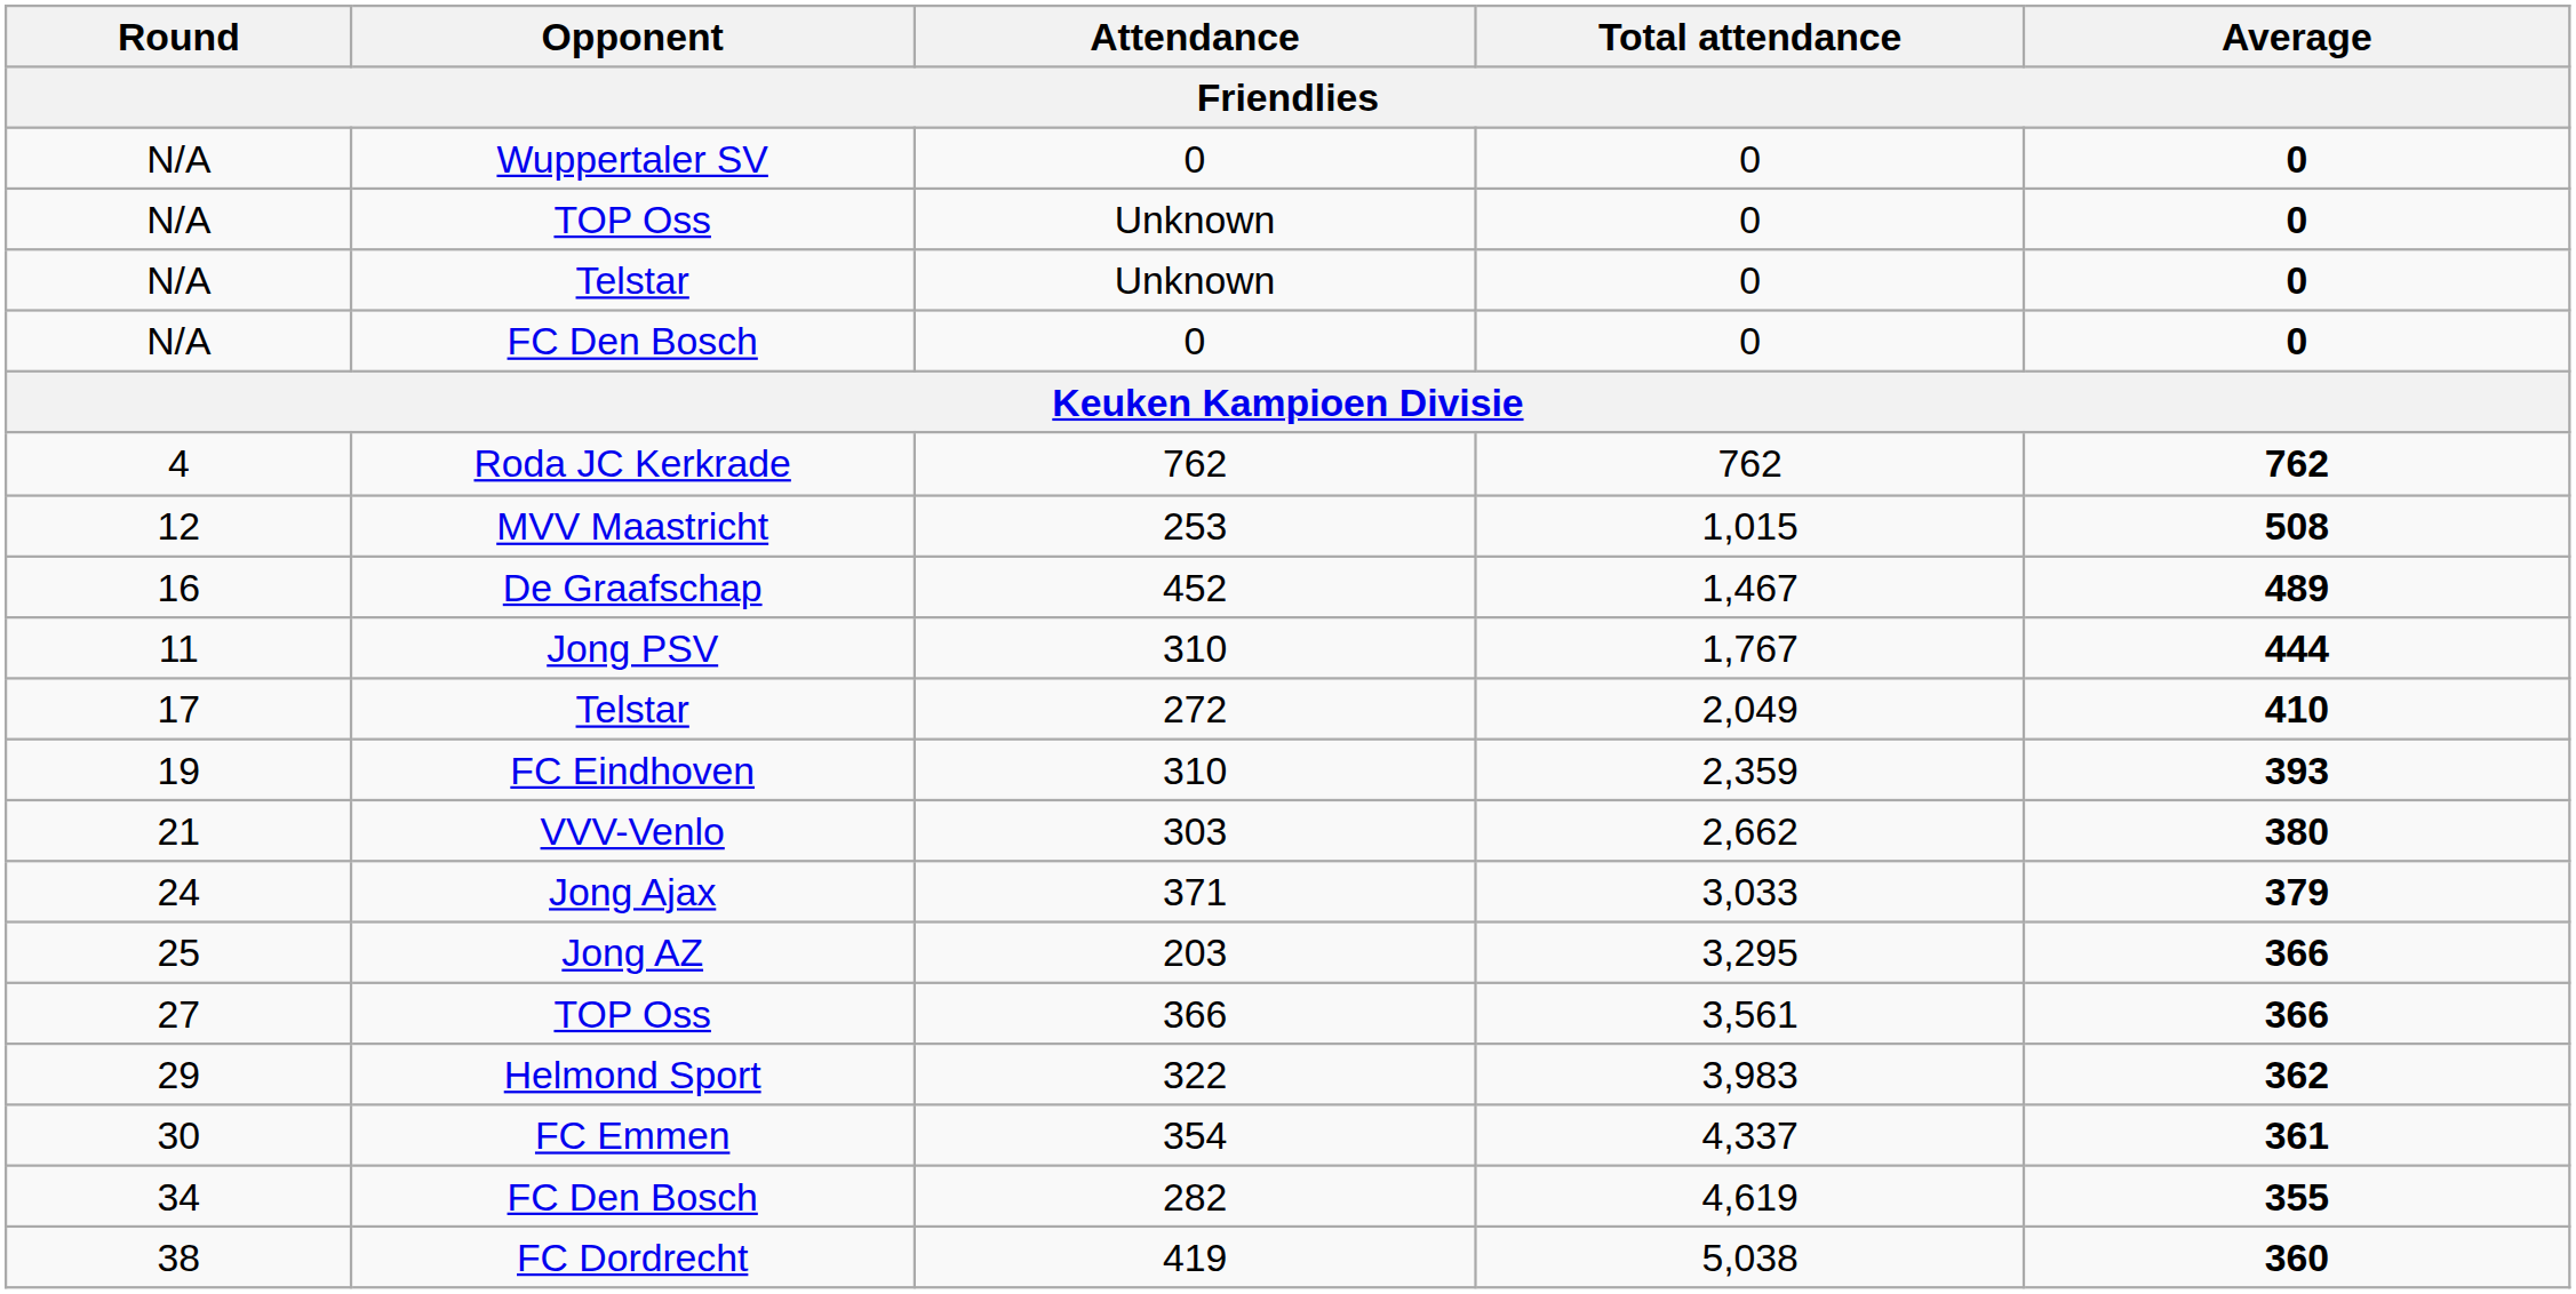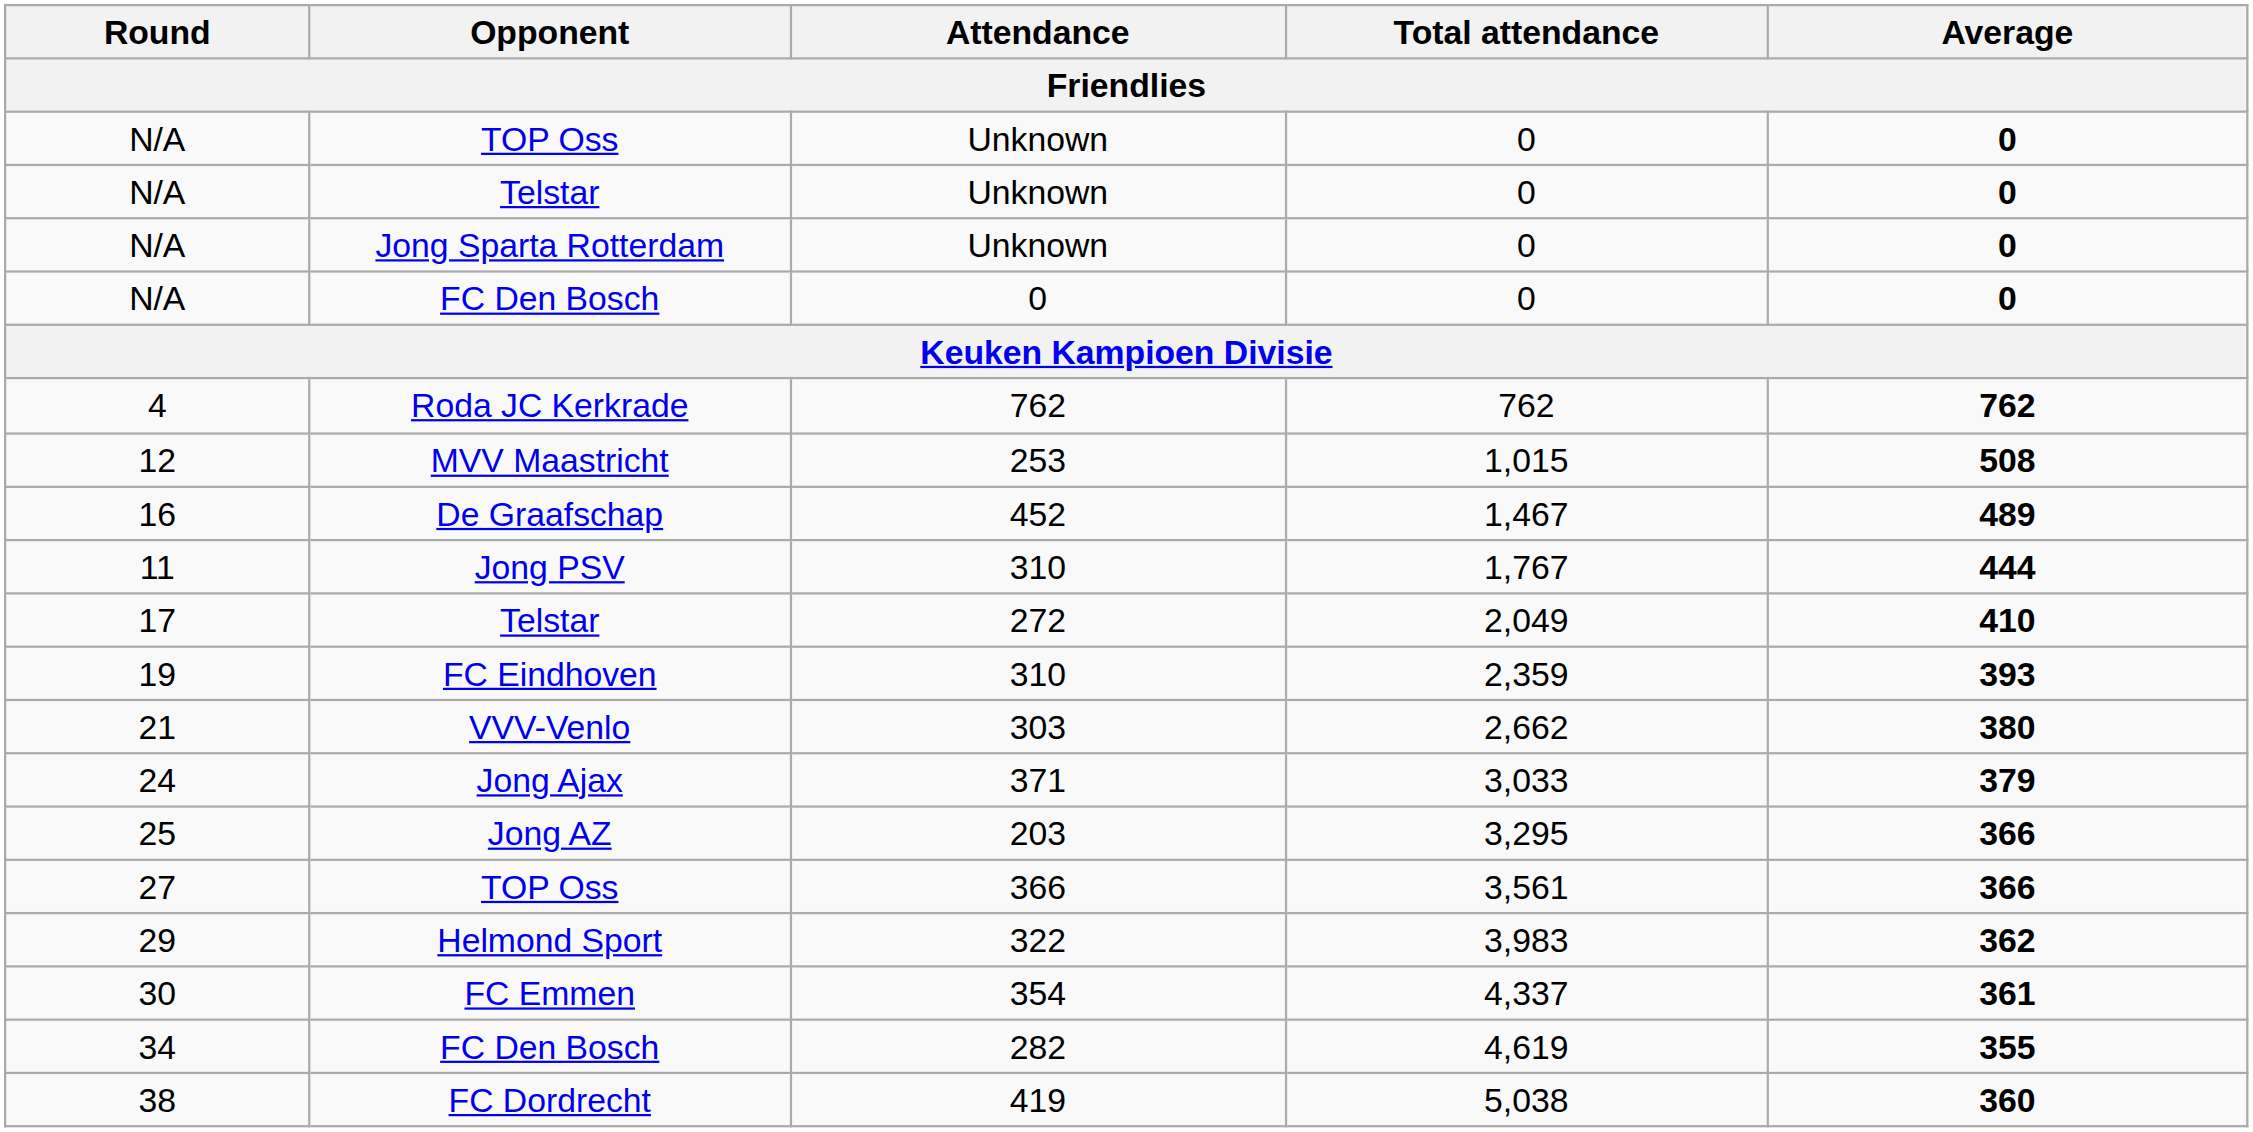 <table class="wikitable" style="text-align: center; font-size: 95%; width: 80%;">
 <tr>
 <th style="width: 10px;">Round</th>
 <th style="width: 80px;">Opponent</th>
 <th style="width: 80px;">Attendance</th>
 <th style="width: 80px;">Total attendance</th>
 <th style="width: 80px;">Average</th>
 </tr>
 <tr>
 <th colspan="5" align="center">Friendlies</th>
 </tr>
 <tr>
 <td align="center">N/A</td>
-<td align="center"><strong></strong> <a href='#'>Wuppertaler SV</a></td>
-<td align="center">0</td>
-<td align="center">0</td>
-<td align="center"><strong>0</strong></td>
-</tr>
-<tr>
-<td align="center">N/A</td>
 <td align="center"><strong></strong> <a href='#'>TOP Oss</a></td>
 <td align="center">Unknown</td>
 <td align="center">0</td>
 <td align="center"><strong>0</strong></td>
 </tr>
 <tr>
 <td align="center">N/A</td>
 <td align="center"><strong></strong> <a href='#'>Telstar</a></td>
+<td align="center">Unknown</td>
+<td align="center">0</td>
+<td align="center"><strong>0</strong></td>
+</tr>
+<tr>
+<td align="center">N/A</td>
+<td align="center"><strong></strong> <a href='#'>Jong Sparta Rotterdam</a></td>
 <td align="center">Unknown</td>
 <td align="center">0</td>
 <td align="center"><strong>0</strong></td>
 </tr>
 <tr>
 <td align="center">N/A</td>
 <td align="center"><strong></strong> <a href='#'>FC Den Bosch</a></td>
 <td align="center">0</td>
 <td align="center">0</td>
 <td align="center"><strong>0</strong></td>
 </tr>
 <tr>
 <th colspan="5" align="center"><strong><a href='#'>Keuken Kampioen Divisie</a></strong></th>
 </tr>
 <tr>
 <td align="center">4</td>
 <td align="center"><a href='#'>Roda JC Kerkrade</a></td>
 <td align="center">762</td>
 <td align="center">762</td>
 <td align="center"><strong>762</strong></td>
 </tr>
 <tr>
 <td align="center">12</td>
 <td align="center"><a href='#'>MVV Maastricht</a></td>
 <td align="center">253</td>
 <td align="center">1,015</td>
 <td align="center"><strong>508</strong></td>
 </tr>
 <tr>
 <td align="center">16</td>
 <td align="center"><a href='#'>De Graafschap</a></td>
 <td align="center">452</td>
 <td align="center">1,467</td>
 <td align="center"><strong>489</strong></td>
 </tr>
 <tr>
 <td align="center">11</td>
 <td align="center"><a href='#'>Jong PSV</a></td>
 <td align="center">310</td>
 <td align="center">1,767</td>
 <td align="center"><strong>444</strong></td>
 </tr>
 <tr>
 <td align="center">17</td>
 <td align="center"><a href='#'>Telstar</a></td>
 <td align="center">272</td>
 <td align="center">2,049</td>
 <td align="center"><strong>410</strong></td>
 </tr>
 <tr>
 <td align="center">19</td>
 <td align="center"><a href='#'>FC Eindhoven</a></td>
 <td align="center">310</td>
 <td align="center">2,359</td>
 <td align="center"><strong>393</strong></td>
 </tr>
 <tr>
 <td align="center">21</td>
 <td align="center"><a href='#'>VVV-Venlo</a></td>
 <td align="center">303</td>
 <td align="center">2,662</td>
 <td align="center"><strong>380</strong></td>
 </tr>
 <tr>
 <td align="center">24</td>
 <td align="center"><a href='#'>Jong Ajax</a></td>
 <td align="center">371</td>
 <td align="center">3,033</td>
 <td align="center"><strong>379</strong></td>
 </tr>
 <tr>
 <td align="center">25</td>
 <td align="center"><a href='#'>Jong AZ</a></td>
 <td align="center">203</td>
 <td align="center">3,295</td>
 <td align="center"><strong>366</strong></td>
 </tr>
 <tr>
 <td align="center">27</td>
 <td align="center"><a href='#'>TOP Oss</a></td>
 <td align="center">366</td>
 <td align="center">3,561</td>
 <td align="center"><strong>366</strong></td>
 </tr>
 <tr>
 <td align="center">29</td>
 <td align="center"><a href='#'>Helmond Sport</a></td>
 <td align="center">322</td>
 <td align="center">3,983</td>
 <td align="center"><strong>362</strong></td>
 </tr>
 <tr>
 <td align="center">30</td>
 <td align="center"><a href='#'>FC Emmen</a></td>
 <td align="center">354</td>
 <td align="center">4,337</td>
 <td align="center"><strong>361</strong></td>
 </tr>
 <tr>
 <td align="center">34</td>
 <td align="center"><a href='#'>FC Den Bosch</a></td>
 <td align="center">282</td>
 <td align="center">4,619</td>
 <td align="center"><strong>355</strong></td>
 </tr>
 <tr>
 <td align="center">38</td>
 <td align="center"><a href='#'>FC Dordrecht</a></td>
 <td align="center">419</td>
 <td align="center">5,038</td>
 <td align="center"><strong>360</strong></td>
 </tr>
 </table>
